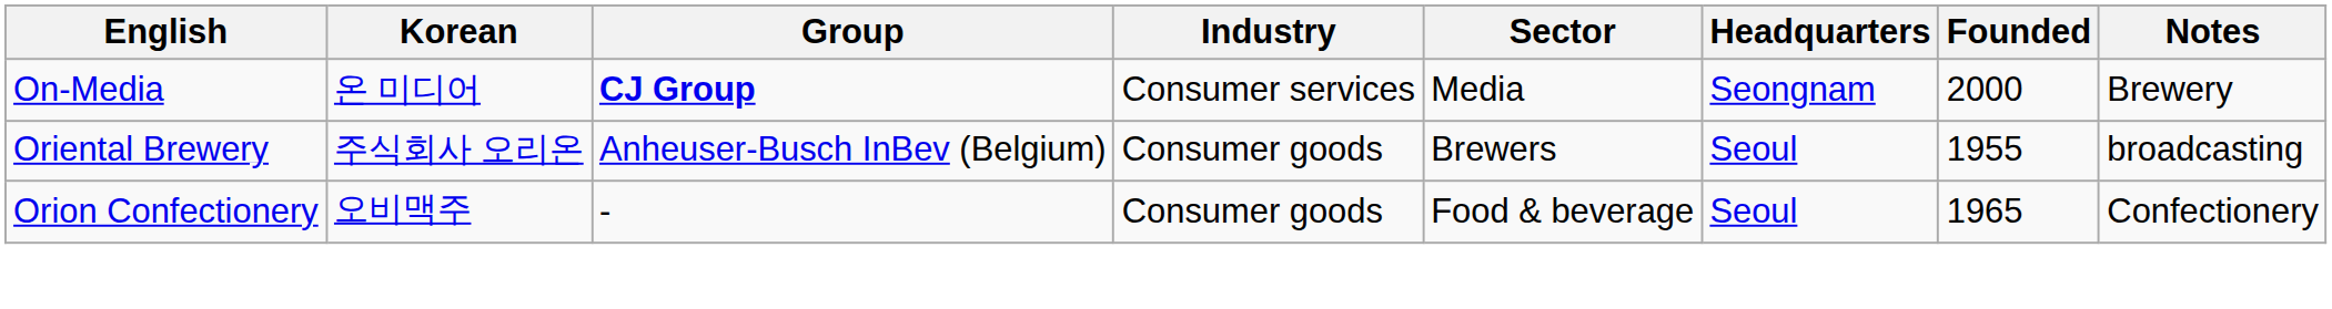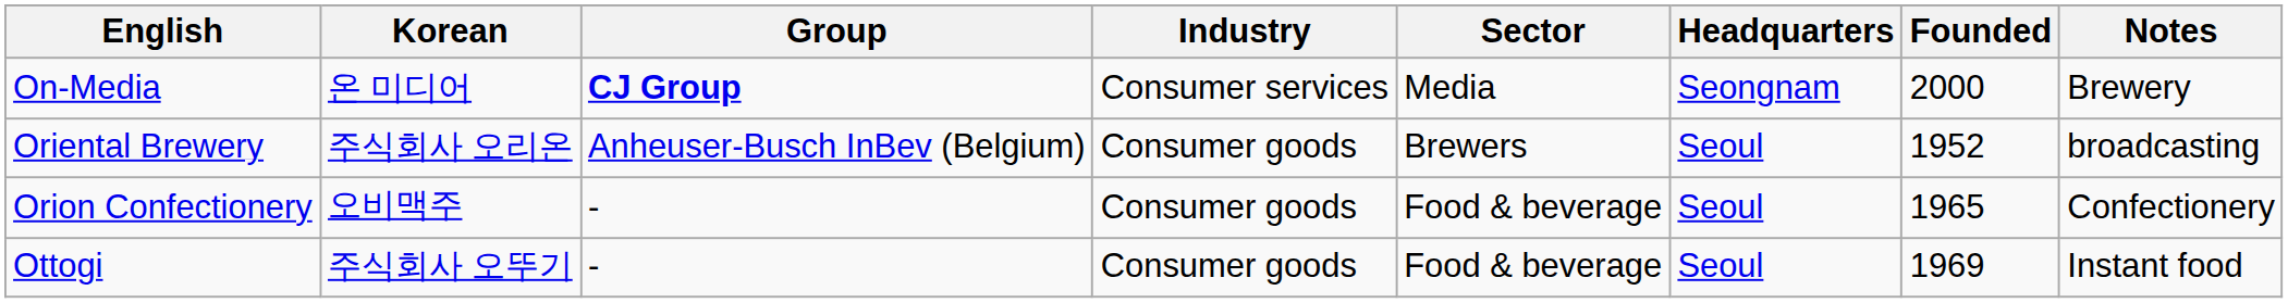 <table class="wikitable sortable">
 <tr>
 <th>English</th>
 <th>Korean</th>
 <th>Group</th>
 <th>Industry</th>
 <th>Sector</th>
 <th>Headquarters</th>
 <th>Founded</th>
 <th class="unsortable">Notes</th>
 </tr>
 <tr>
 <td><a href='#'>On-Media</a></td>
 <td><a href='#'>온 미디어</a></td>
 <td><strong><a href='#'>CJ Group</a></strong></td>
 <td>Consumer services</td>
 <td>Media</td>
 <td><a href='#'>Seongnam</a></td>
 <td>2000</td>
 <td>Brewery</td>
 </tr>
 <tr>
 <td><a href='#'>Oriental Brewery</a></td>
 <td><a href='#'>주식회사 오리온</a></td>
 <td><a href='#'>Anheuser-Busch InBev</a> (Belgium)</td>
 <td>Consumer goods</td>
 <td>Brewers</td>
 <td><a href='#'>Seoul</a></td>
-<td>1955</td>
+<td>1952</td>
 <td>broadcasting</td>
 </tr>
 <tr>
 <td><a href='#'>Orion Confectionery</a></td>
 <td><a href='#'>오비맥주</a></td>
 <td>-</td>
 <td>Consumer goods</td>
 <td>Food & beverage</td>
 <td><a href='#'>Seoul</a></td>
 <td>1965</td>
 <td>Confectionery</td>
 </tr>
+<tr>
+<td><a href='#'>Ottogi</a></td>
+<td><a href='#'>주식회사 오뚜기</a></td>
+<td>-</td>
+<td>Consumer goods</td>
+<td>Food & beverage</td>
+<td><a href='#'>Seoul</a></td>
+<td>1969</td>
+<td>Instant food</td>
+</tr>
 </table>
